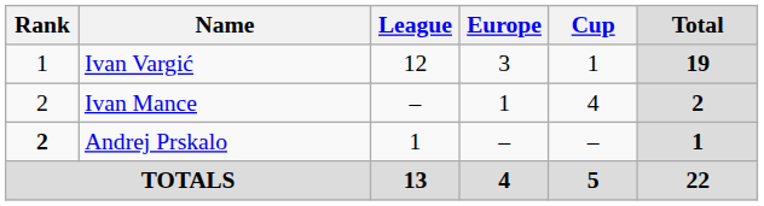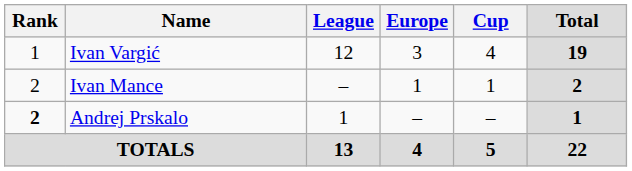 <table class="wikitable" style="font-size: 95%; text-align: center;">
 <tr>
 <th width=40>Rank</th>
 <th width=180>Name</th>
 <th width=50><a href='#'>League</a></th>
 <th width=50><a href='#'>Europe</a></th>
 <th width=50><a href='#'>Cup</a></th>
 <th width=70 style="background: #DCDCDC">Total</th>
 </tr>
 <tr>
 <td rowspan=1>1</td>
 <td style="text-align:left;"> <a href='#'>Ivan Vargić</a></td>
 <td>12</td>
 <td>3</td>
-<td>1</td>
+<td>4</td>
 <th style="background: #DCDCDC">19</th>
 </tr>
 <tr>
 <td rowspan=1>2</td>
 <td style="text-align:left;"> <a href='#'>Ivan Mance</a></td>
 <td>–</td>
 <td>1</td>
-<td>4</td>
+<td>1</td>
 <th style="background: #DCDCDC">2</th>
 </tr>
 <tr>
 <td rowspan=1><strong>2</strong></td>
 <td style="text-align:left;"> <a href='#'>Andrej Prskalo</a></td>
 <td>1</td>
 <td>–</td>
 <td>–</td>
 <th style="background: #DCDCDC">1</th>
 </tr>
 <tr>
 <th colspan="2" align="center" style="background: #DCDCDC">TOTALS</th>
 <th style="background: #DCDCDC">13</th>
 <th style="background: #DCDCDC">4</th>
 <th style="background: #DCDCDC">5</th>
 <th style="background: #DCDCDC">22</th>
 </tr>
 </table>
